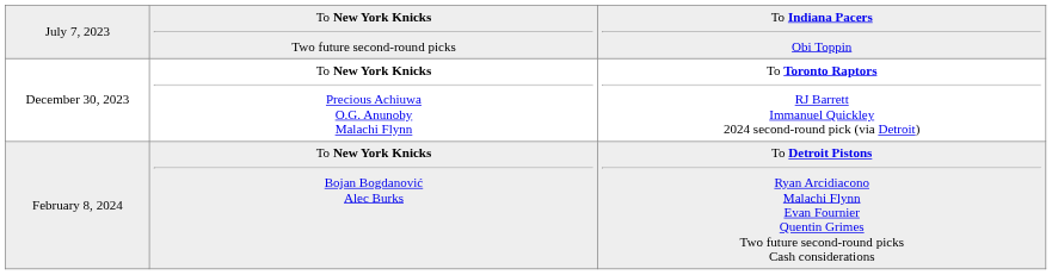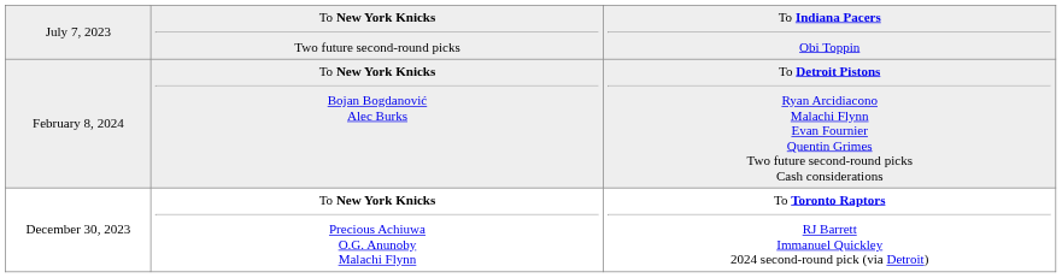 <table border="1" style="border-collapse:collapse; text-align:center; width:100%;"  cellpadding="5">
 <tr style="background:#eee;">
 <td style="width:10%">July 7, 2023</td>
 <td style="width:31%; vertical-align:top;">To <strong>New York Knicks</strong><hr>Two future second-round picks</td>
 <td style="width:31%; vertical-align:top;">To <strong><a href='#'>Indiana Pacers</a></strong><hr><a href='#'>Obi Toppin</a></td>
 </tr>
+<tr style="background:#eee;">
+<td style="width:10%">February 8, 2024</td>
+<td style="width:31%; vertical-align:top;">To <strong>New York Knicks</strong><hr><a href='#'>Bojan Bogdanović</a><br><a href='#'>Alec Burks</a></td>
+<td style="width:31%; vertical-align:top;">To <strong><a href='#'>Detroit Pistons</a></strong><hr><a href='#'>Ryan Arcidiacono</a><br><a href='#'>Malachi Flynn</a><br><a href='#'>Evan Fournier</a><br><a href='#'>Quentin Grimes</a><br>Two future second-round picks<br>Cash considerations</td>
+</tr>
 <tr>
 <td style="width:10%">December 30, 2023</td>
 <td style="width:31%; vertical-align:top;">To <strong>New York Knicks</strong><hr><a href='#'>Precious Achiuwa</a><br><a href='#'>O.G. Anunoby</a><br><a href='#'>Malachi Flynn</a></td>
 <td style="width:31%; vertical-align:top;">To <strong><a href='#'>Toronto Raptors</a></strong><hr><a href='#'>RJ Barrett</a><br><a href='#'>Immanuel Quickley</a><br>2024 second-round pick (via <a href='#'>Detroit</a>)</td>
 </tr>
-<tr style="background:#eee;">
-<td style="width:10%">February 8, 2024</td>
-<td style="width:31%; vertical-align:top;">To <strong>New York Knicks</strong><hr><a href='#'>Bojan Bogdanović</a><br><a href='#'>Alec Burks</a></td>
-<td style="width:31%; vertical-align:top;">To <strong><a href='#'>Detroit Pistons</a></strong><hr><a href='#'>Ryan Arcidiacono</a><br><a href='#'>Malachi Flynn</a><br><a href='#'>Evan Fournier</a><br><a href='#'>Quentin Grimes</a><br>Two future second-round picks<br>Cash considerations</td>
-</tr>
 </table>
